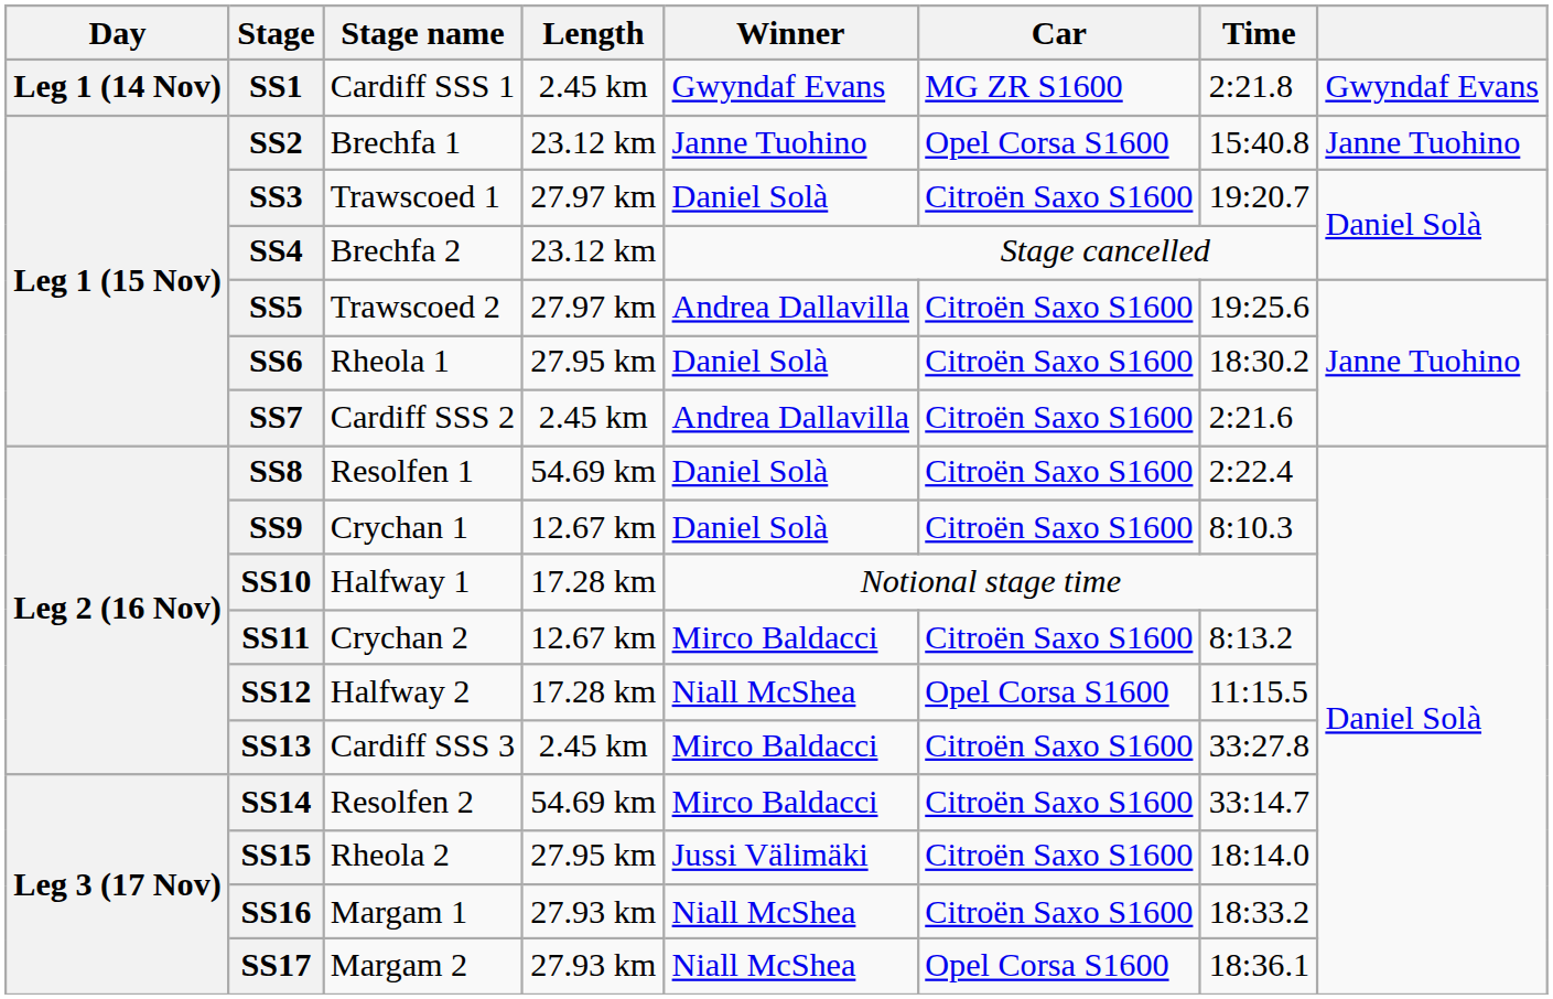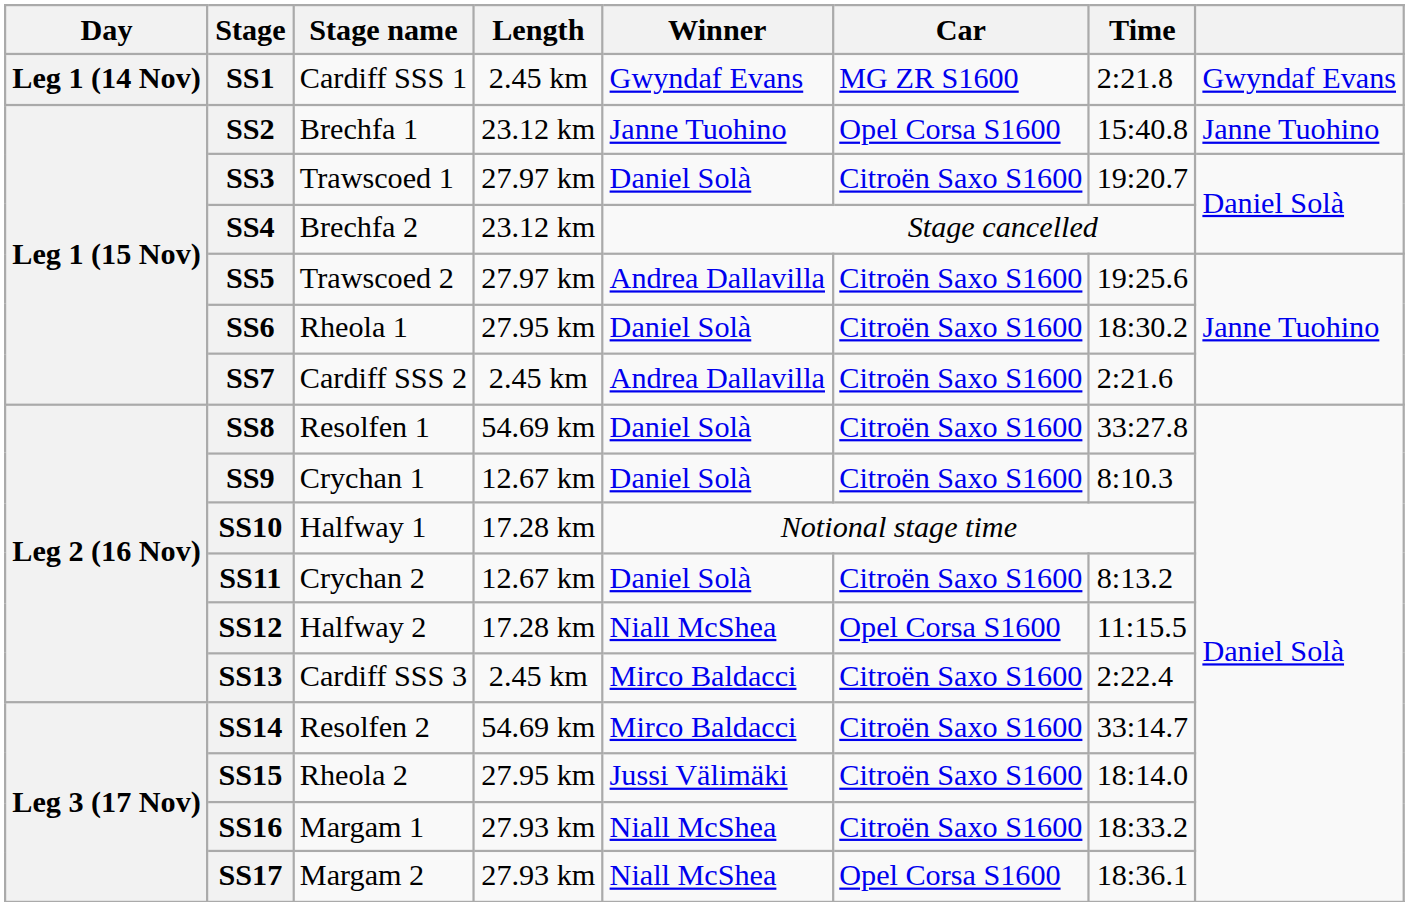 <table class="wikitable" style="font-size: 85%;">
 <tr>
 <th>Day</th>
 <th>Stage</th>
 <th>Stage name</th>
 <th>Length</th>
 <th>Winner</th>
 <th>Car</th>
 <th>Time</th>
 <th></th>
 </tr>
 <tr>
 <th rowspan="1">Leg 1 (14 Nov)</th>
 <th>SS1</th>
 <td>Cardiff SSS 1</td>
 <td align="center">2.45 km</td>
 <td> <a href='#'>Gwyndaf Evans</a></td>
 <td><a href='#'>MG ZR S1600</a></td>
 <td>2:21.8</td>
 <td rowspan="1"> <a href='#'>Gwyndaf Evans</a></td>
 </tr>
 <tr>
 <th rowspan="6">Leg 1 (15 Nov)</th>
 <th>SS2</th>
 <td>Brechfa 1</td>
 <td align="center">23.12 km</td>
 <td> <a href='#'>Janne Tuohino</a></td>
 <td><a href='#'>Opel Corsa S1600</a></td>
 <td>15:40.8</td>
 <td rowspan="1"> <a href='#'>Janne Tuohino</a></td>
 </tr>
 <tr>
 <th>SS3</th>
 <td>Trawscoed 1</td>
 <td align="center">27.97 km</td>
 <td> <a href='#'>Daniel Solà</a></td>
 <td><a href='#'>Citroën Saxo S1600</a></td>
 <td>19:20.7</td>
 <td rowspan="2"> <a href='#'>Daniel Solà</a></td>
 </tr>
 <tr>
 <th>SS4</th>
 <td>Brechfa 2</td>
 <td align="center">23.12 km</td>
 <td colspan="4" align="center"><em>Stage cancelled</em></td>
 </tr>
 <tr>
 <th>SS5</th>
 <td>Trawscoed 2</td>
 <td align="center">27.97 km</td>
 <td> <a href='#'>Andrea Dallavilla</a></td>
 <td><a href='#'>Citroën Saxo S1600</a></td>
 <td>19:25.6</td>
 <td rowspan="3"> <a href='#'>Janne Tuohino</a></td>
 </tr>
 <tr>
 <th>SS6</th>
 <td>Rheola 1</td>
 <td align="center">27.95 km</td>
 <td> <a href='#'>Daniel Solà</a></td>
 <td><a href='#'>Citroën Saxo S1600</a></td>
 <td>18:30.2</td>
 </tr>
 <tr>
 <th>SS7</th>
 <td>Cardiff SSS 2</td>
 <td align="center">2.45 km</td>
 <td> <a href='#'>Andrea Dallavilla</a></td>
 <td><a href='#'>Citroën Saxo S1600</a></td>
 <td>2:21.6</td>
 </tr>
 <tr>
 <th rowspan="6">Leg 2 (16 Nov)</th>
 <th>SS8</th>
 <td>Resolfen 1</td>
 <td align="center">54.69 km</td>
 <td> <a href='#'>Daniel Solà</a></td>
 <td><a href='#'>Citroën Saxo S1600</a></td>
-<td>2:22.4</td>
+<td>33:27.8</td>
 <td rowspan="10"> <a href='#'>Daniel Solà</a></td>
 </tr>
 <tr>
 <th>SS9</th>
 <td>Crychan 1</td>
 <td align="center">12.67 km</td>
 <td> <a href='#'>Daniel Solà</a></td>
 <td><a href='#'>Citroën Saxo S1600</a></td>
 <td>8:10.3</td>
 </tr>
 <tr>
 <th>SS10</th>
 <td>Halfway 1</td>
 <td align="center">17.28 km</td>
 <td colspan="3" align="center"><em>Notional stage time</em></td>
 </tr>
 <tr>
 <th>SS11</th>
 <td>Crychan 2</td>
 <td align="center">12.67 km</td>
-<td> <a href='#'>Mirco Baldacci</a></td>
+<td> <a href='#'>Daniel Solà</a></td>
 <td><a href='#'>Citroën Saxo S1600</a></td>
 <td>8:13.2</td>
 </tr>
 <tr>
 <th>SS12</th>
 <td>Halfway 2</td>
 <td align="center">17.28 km</td>
 <td> <a href='#'>Niall McShea</a></td>
 <td><a href='#'>Opel Corsa S1600</a></td>
 <td>11:15.5</td>
 </tr>
 <tr>
 <th>SS13</th>
 <td>Cardiff SSS 3</td>
 <td align="center">2.45 km</td>
 <td> <a href='#'>Mirco Baldacci</a></td>
 <td><a href='#'>Citroën Saxo S1600</a></td>
-<td>33:27.8</td>
+<td>2:22.4</td>
 </tr>
 <tr>
 <th rowspan="4">Leg 3 (17 Nov)</th>
 <th>SS14</th>
 <td>Resolfen 2</td>
 <td align="center">54.69 km</td>
 <td> <a href='#'>Mirco Baldacci</a></td>
 <td><a href='#'>Citroën Saxo S1600</a></td>
 <td>33:14.7</td>
 </tr>
 <tr>
 <th>SS15</th>
 <td>Rheola 2</td>
 <td align="center">27.95 km</td>
 <td> <a href='#'>Jussi Välimäki</a></td>
 <td><a href='#'>Citroën Saxo S1600</a></td>
 <td>18:14.0</td>
 </tr>
 <tr>
 <th>SS16</th>
 <td>Margam 1</td>
 <td align="center">27.93 km</td>
 <td> <a href='#'>Niall McShea</a></td>
 <td><a href='#'>Citroën Saxo S1600</a></td>
 <td>18:33.2</td>
 </tr>
 <tr>
 <th>SS17</th>
 <td>Margam 2</td>
 <td align="center">27.93 km</td>
 <td> <a href='#'>Niall McShea</a></td>
 <td><a href='#'>Opel Corsa S1600</a></td>
 <td>18:36.1</td>
 </tr>
 <tr>
 </tr>
 </table>
